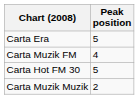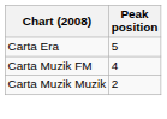 <table class="wikitable">
 <tr>
 <th>Chart (2008)</th>
 <th>Peak<br>position</th>
 </tr>
 <tr>
 <td>Carta Era</td>
 <td align="centre">5</td>
 </tr>
 <tr>
 <td>Carta Muzik FM</td>
 <td align="centre">4</td>
 </tr>
 <tr>
-<td>Carta Hot FM 30</td>
-<td align="centre">5</td>
-</tr>
-<tr>
 <td>Carta Muzik Muzik</td>
 <td align="centre">2</td>
 </tr>
 </table>
